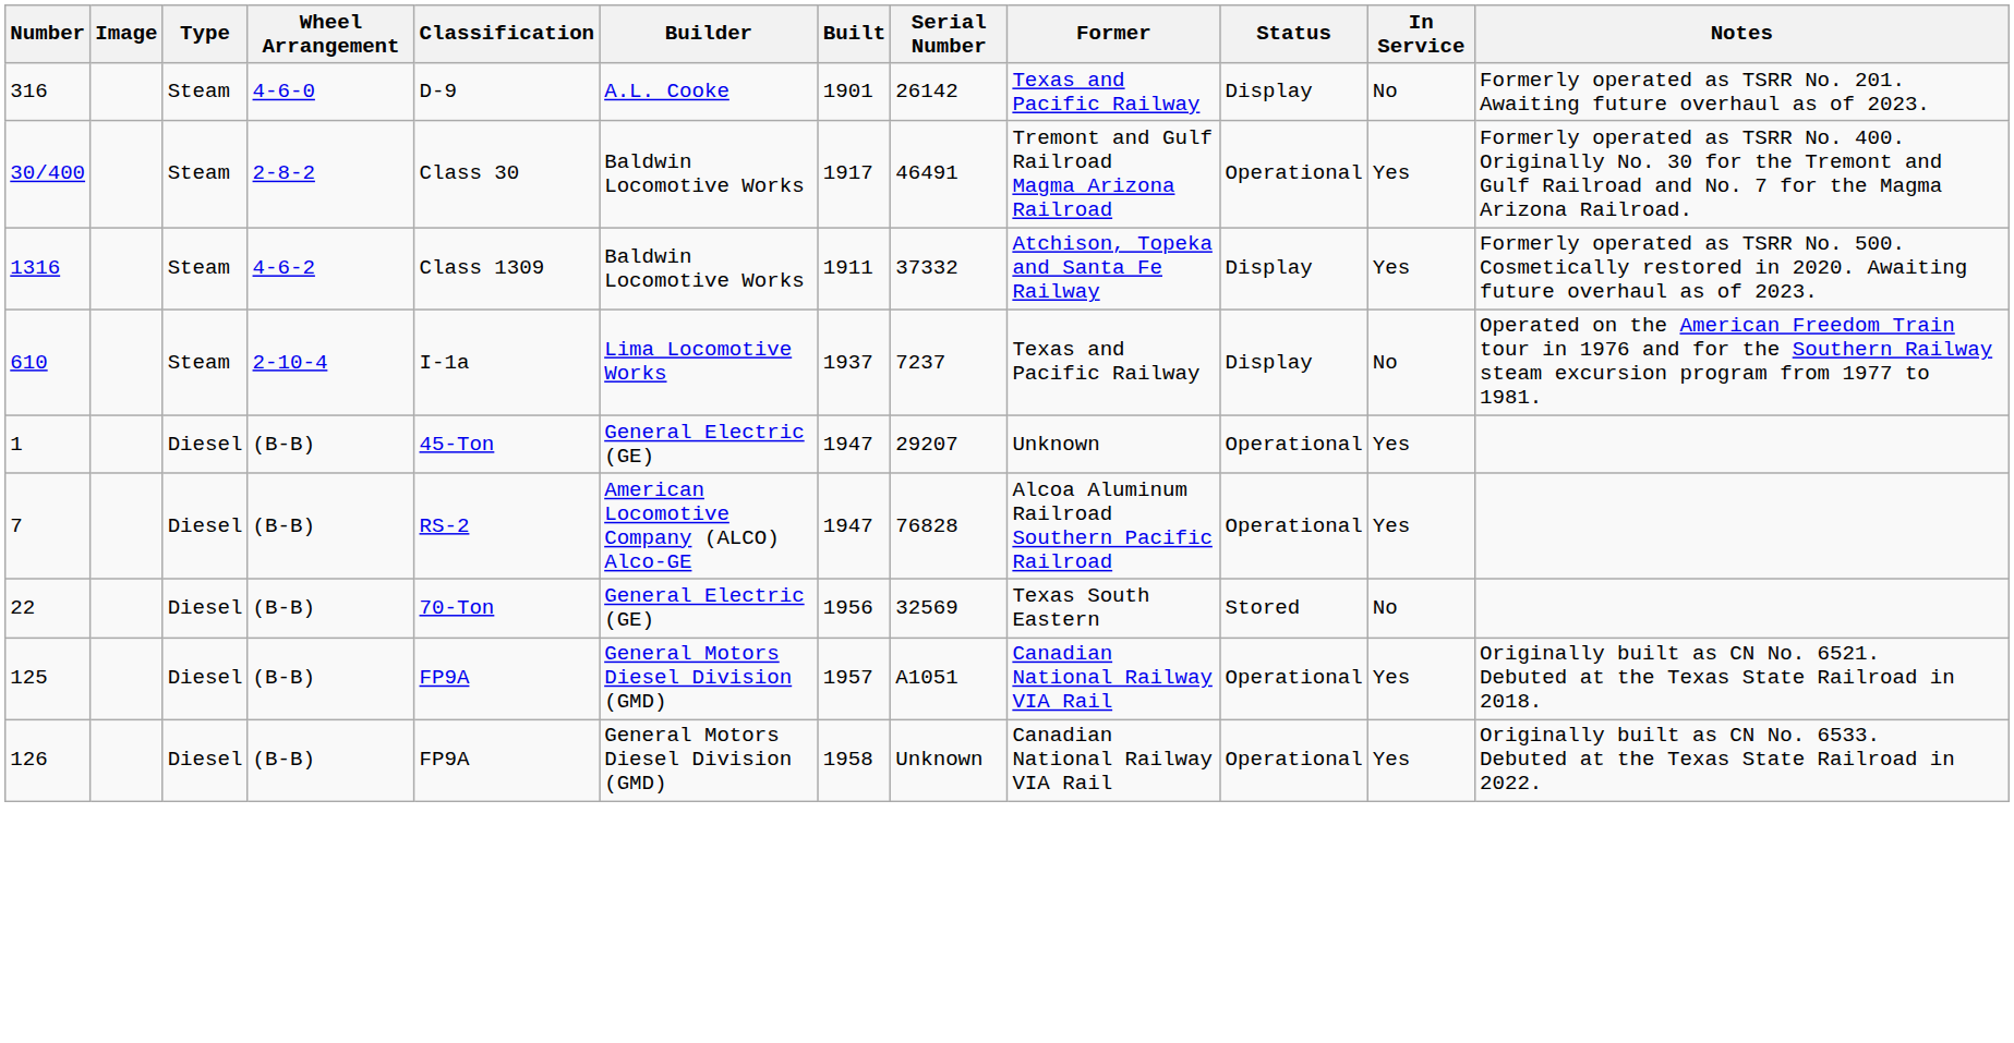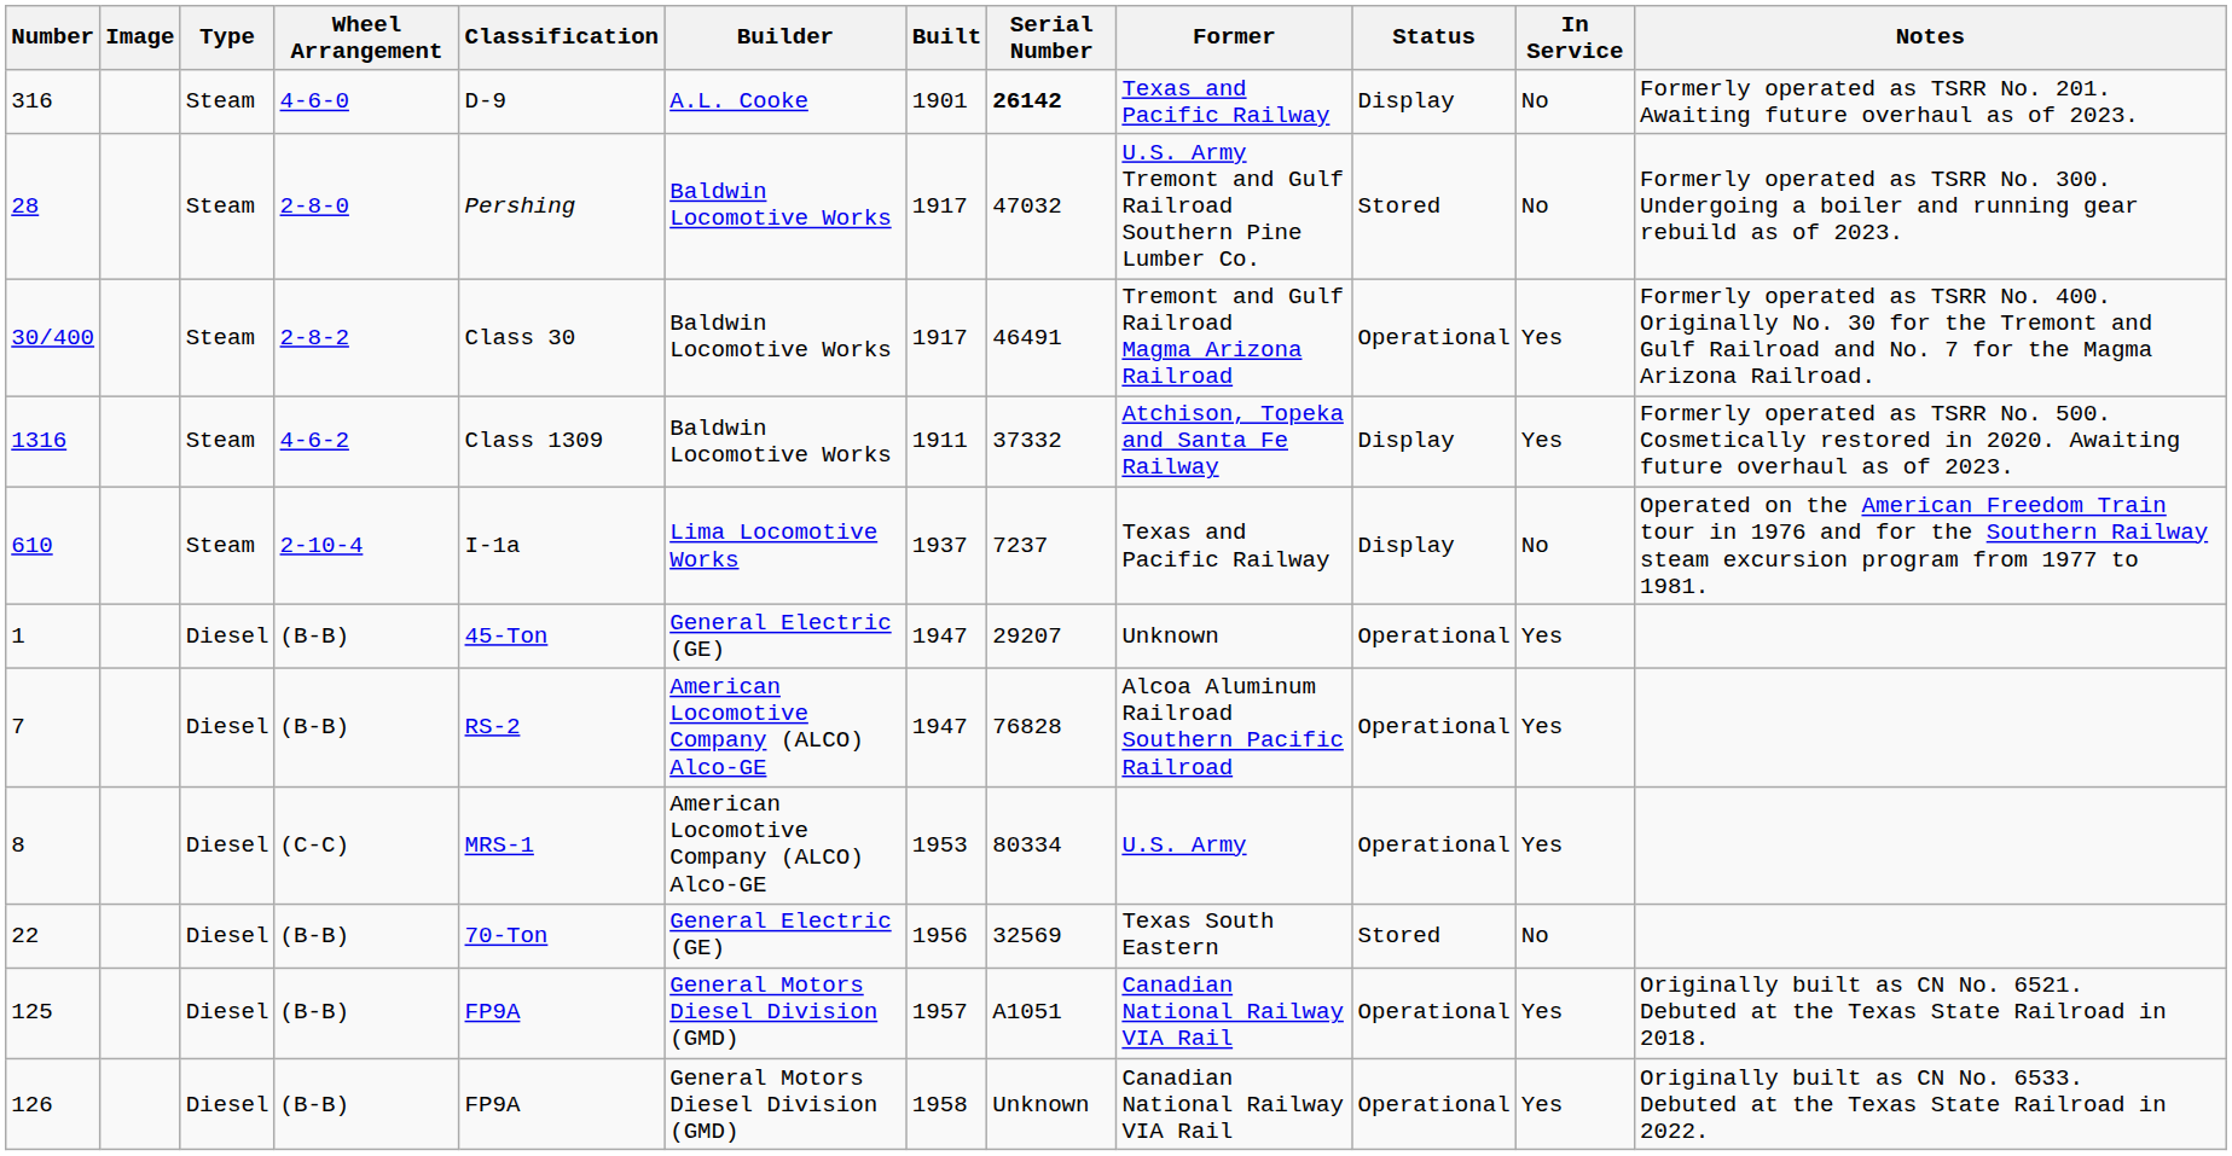 <table class="wikitable">
 <tr>
 <th>Number</th>
 <th>Image</th>
 <th>Type</th>
 <th>Wheel Arrangement</th>
 <th>Classification</th>
 <th>Builder</th>
 <th>Built</th>
 <th>Serial Number</th>
 <th>Former</th>
 <th>Status</th>
 <th>In Service</th>
 <th>Notes</th>
 </tr>
 <tr>
 <td>316</td>
 <td></td>
 <td>Steam</td>
 <td><a href='#'>4-6-0</a></td>
 <td>D-9</td>
 <td><a href='#'>A.L. Cooke</a></td>
 <td>1901</td>
-<td>26142</td>
+<td><strong>26142</strong></td>
 <td><a href='#'>Texas and Pacific Railway</a></td>
 <td>Display</td>
 <td>No</td>
 <td>Formerly operated as TSRR No. 201. Awaiting future overhaul as of 2023.</td>
+</tr>
+<tr>
+<td><a href='#'>28</a></td>
+<td></td>
+<td>Steam</td>
+<td><a href='#'>2-8-0</a></td>
+<td><em>Pershing</em></td>
+<td><a href='#'>Baldwin Locomotive Works</a></td>
+<td>1917</td>
+<td>47032</td>
+<td><a href='#'>U.S. Army</a><br>Tremont and Gulf Railroad<br>Southern Pine Lumber Co.</td>
+<td>Stored</td>
+<td>No</td>
+<td>Formerly operated as TSRR No. 300. Undergoing a boiler and running gear rebuild as of 2023.</td>
 </tr>
 <tr>
 <td><a href='#'>30/400</a></td>
 <td></td>
 <td>Steam</td>
 <td><a href='#'>2-8-2</a></td>
 <td>Class 30</td>
 <td>Baldwin Locomotive Works</td>
 <td>1917</td>
 <td>46491</td>
 <td>Tremont and Gulf Railroad<br><a href='#'>Magma Arizona Railroad</a></td>
 <td>Operational</td>
 <td>Yes</td>
 <td>Formerly operated as TSRR No. 400. Originally No. 30 for the Tremont and Gulf Railroad and No. 7 for the Magma Arizona Railroad.</td>
 </tr>
 <tr>
 <td><a href='#'>1316</a></td>
 <td></td>
 <td>Steam</td>
 <td><a href='#'>4-6-2</a></td>
 <td>Class 1309</td>
 <td>Baldwin Locomotive Works</td>
 <td>1911</td>
 <td>37332</td>
 <td><a href='#'>Atchison, Topeka and Santa Fe Railway</a></td>
 <td>Display</td>
 <td>Yes</td>
 <td>Formerly operated as TSRR No. 500. Cosmetically restored in 2020. Awaiting future overhaul as of 2023.</td>
 </tr>
 <tr>
 <td><a href='#'>610</a></td>
 <td></td>
 <td>Steam</td>
 <td><a href='#'>2-10-4</a></td>
 <td>I-1a</td>
 <td><a href='#'>Lima Locomotive Works</a></td>
 <td>1937</td>
 <td>7237</td>
 <td>Texas and Pacific Railway</td>
 <td>Display</td>
 <td>No</td>
 <td>Operated on the <a href='#'>American Freedom Train</a> tour in 1976 and for the <a href='#'>Southern Railway</a> steam excursion program from 1977 to 1981.</td>
 </tr>
 <tr>
 <td>1</td>
 <td></td>
 <td>Diesel</td>
 <td>(B-B)</td>
 <td><a href='#'>45-Ton</a></td>
 <td><a href='#'>General Electric</a> (GE)</td>
 <td>1947</td>
 <td>29207</td>
 <td>Unknown</td>
 <td>Operational</td>
 <td>Yes</td>
 <td></td>
 </tr>
 <tr>
 <td>7</td>
 <td></td>
 <td>Diesel</td>
 <td>(B-B)</td>
 <td><a href='#'>RS-2</a></td>
 <td><a href='#'>American Locomotive Company</a> (ALCO)<br><a href='#'>Alco-GE</a></td>
 <td>1947</td>
 <td>76828</td>
 <td>Alcoa Aluminum Railroad<br><a href='#'>Southern Pacific Railroad</a></td>
 <td>Operational</td>
 <td>Yes</td>
 <td></td>
 </tr>
 <tr>
+<td>8</td>
+<td></td>
+<td>Diesel</td>
+<td>(C-C)</td>
+<td><a href='#'>MRS-1</a></td>
+<td>American Locomotive Company (ALCO)<br>Alco-GE</td>
+<td>1953</td>
+<td>80334</td>
+<td><a href='#'>U.S. Army</a></td>
+<td>Operational</td>
+<td>Yes</td>
+<td></td>
+</tr>
+<tr>
 <td>22</td>
 <td></td>
 <td>Diesel</td>
 <td>(B-B)</td>
 <td><a href='#'>70-Ton</a></td>
 <td><a href='#'>General Electric</a> (GE)</td>
 <td>1956</td>
 <td>32569</td>
 <td>Texas South Eastern</td>
 <td>Stored</td>
 <td>No</td>
 <td></td>
 </tr>
 <tr>
 <td>125</td>
 <td></td>
 <td>Diesel</td>
 <td>(B-B)</td>
 <td><a href='#'>FP9A</a></td>
 <td><a href='#'>General Motors Diesel Division</a> (GMD)</td>
 <td>1957</td>
 <td>A1051</td>
 <td><a href='#'>Canadian National Railway</a><br><a href='#'>VIA Rail</a></td>
 <td>Operational</td>
 <td>Yes</td>
 <td>Originally built as CN No. 6521.<br>Debuted at the Texas State Railroad in 2018.</td>
 </tr>
 <tr>
 <td>126</td>
 <td></td>
 <td>Diesel</td>
 <td>(B-B)</td>
 <td>FP9A</td>
 <td>General Motors Diesel Division (GMD)</td>
 <td>1958</td>
 <td>Unknown</td>
 <td>Canadian National Railway<br>VIA Rail</td>
 <td>Operational</td>
 <td>Yes</td>
 <td>Originally built as CN No. 6533.<br>Debuted at the Texas State Railroad in 2022.</td>
 </tr>
 </table>
